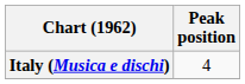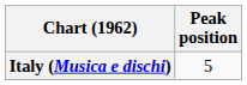 <table class="wikitable sortable plainrowheaders">
 <tr>
 <th>Chart (1962)</th>
 <th>Peak<br>position</th>
 </tr>
 <tr>
 <th scope="row">Italy (<em><a href='#'>Musica e dischi</a></em>)</th>
-<td style="text-align:center;">4</td>
+<td style="text-align:center;">5</td>
 </tr>
 <tr>
 </tr>
 </table>
